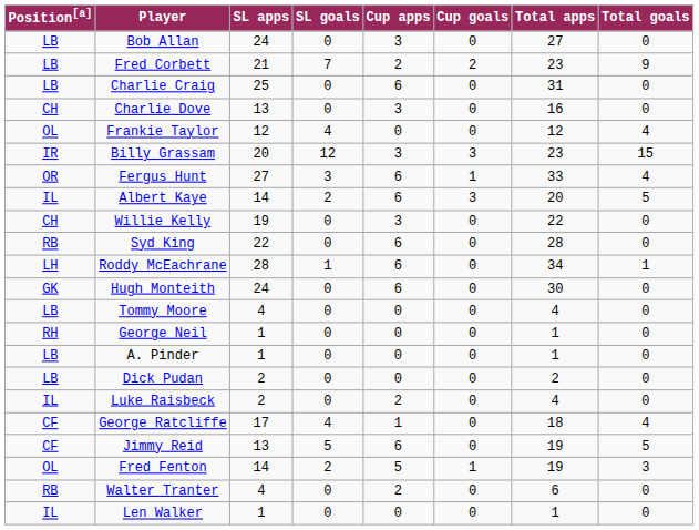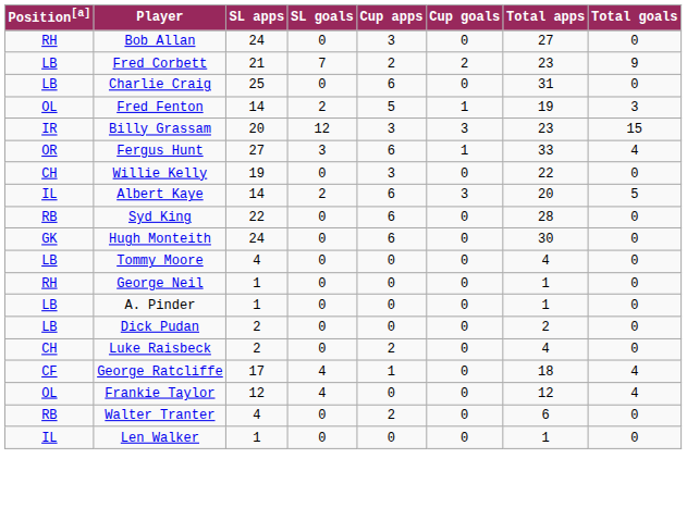 <table class="wikitable sortable"  style="text-align:center; font-size:90%; ">
 <tr>
 <th style="background:#98285c; color:white;">Position<sup>[a]</sup></th>
 <th style="background:#98285c; color:white;">Player</th>
 <th style="background:#98285c; color:white;">SL apps</th>
 <th style="background:#98285c; color:white;">SL goals</th>
 <th style="background:#98285c; color:white;">Cup apps</th>
 <th style="background:#98285c; color:white;">Cup goals</th>
 <th style="background:#98285c; color:white;">Total apps</th>
 <th style="background:#98285c; color:white;">Total goals</th>
 </tr>
 <tr>
-<td data-sort-value="3"><a href='#'>LB</a></td>
+<td data-sort-value="4"><a href='#'>RH</a></td>
 <td data-sort-value="Allan, Bob"><a href='#'>Bob Allan</a></td>
 <td>24</td>
 <td>0</td>
 <td>3</td>
 <td>0</td>
 <td>27</td>
 <td>0</td>
 </tr>
 <tr>
 <td data-sort-value="3"><a href='#'>LB</a></td>
 <td data-sort-value="Corbett, Fred"><a href='#'>Fred Corbett</a></td>
 <td>21</td>
 <td>7</td>
 <td>2</td>
 <td>2</td>
 <td>23</td>
 <td>9</td>
 </tr>
 <tr>
 <td data-sort-value="3"><a href='#'>LB</a></td>
 <td data-sort-value="Craig, Charlie"><a href='#'>Charlie Craig</a></td>
 <td>25</td>
 <td>0</td>
 <td>6</td>
 <td>0</td>
 <td>31</td>
 <td>0</td>
 </tr>
 <tr>
-<td data-sort-value="5"><a href='#'>CH</a></td>
-<td data-sort-value="Dove, Charlie"><a href='#'>Charlie Dove</a></td>
-<td>13</td>
-<td>0</td>
+<td data-sort-value="11"><a href='#'>OL</a></td>
+<td data-sort-value="Fenton, Fred"><a href='#'>Fred Fenton</a></td>
+<td>14</td>
+<td>2</td>
+<td>5</td>
+<td>1</td>
+<td>19</td>
 <td>3</td>
-<td>0</td>
-<td>16</td>
-<td>0</td>
-</tr>
-<tr>
-<td data-sort-value="11"><a href='#'>OL</a></td>
-<td data-sort-value="Taylor, Frankie"><a href='#'>Frankie Taylor</a></td>
-<td>12</td>
-<td>4</td>
-<td>0</td>
-<td>0</td>
-<td>12</td>
-<td>4</td>
 </tr>
 <tr>
 <td data-sort-value="8"><a href='#'>IR</a></td>
 <td data-sort-value="Grassam, Billy"><a href='#'>Billy Grassam</a></td>
 <td>20</td>
 <td>12</td>
 <td>3</td>
 <td>3</td>
 <td>23</td>
 <td>15</td>
 </tr>
 <tr>
 <td data-sort-value="7"><a href='#'>OR</a></td>
 <td data-sort-value="Hunt, Fergus"><a href='#'>Fergus Hunt</a></td>
 <td>27</td>
 <td>3</td>
 <td>6</td>
 <td>1</td>
 <td>33</td>
 <td>4</td>
 </tr>
 <tr>
+<td data-sort-value="5"><a href='#'>CH</a></td>
+<td data-sort-value="Kelly, Willie"><a href='#'>Willie Kelly</a></td>
+<td>19</td>
+<td>0</td>
+<td>3</td>
+<td>0</td>
+<td>22</td>
+<td>0</td>
+</tr>
+<tr>
 <td data-sort-value="10"><a href='#'>IL</a></td>
 <td data-sort-value="Kaye, Albert"><a href='#'>Albert Kaye</a></td>
 <td>14</td>
 <td>2</td>
 <td>6</td>
 <td>3</td>
 <td>20</td>
 <td>5</td>
 </tr>
 <tr>
-<td data-sort-value="5"><a href='#'>CH</a></td>
-<td data-sort-value="Kelly, Willie"><a href='#'>Willie Kelly</a></td>
-<td>19</td>
-<td>0</td>
-<td>3</td>
-<td>0</td>
-<td>22</td>
-<td>0</td>
-</tr>
-<tr>
 <td data-sort-value="2"><a href='#'>RB</a></td>
 <td data-sort-value="King, Syd"><a href='#'>Syd King</a></td>
 <td>22</td>
 <td>0</td>
 <td>6</td>
 <td>0</td>
 <td>28</td>
 <td>0</td>
-</tr>
-<tr>
-<td data-sort-value="6"><a href='#'>LH</a></td>
-<td data-sort-value="McEachrane, Roddy"><a href='#'>Roddy McEachrane</a></td>
-<td>28</td>
-<td>1</td>
-<td>6</td>
-<td>0</td>
-<td>34</td>
-<td>1</td>
 </tr>
 <tr>
 <td data-sort-value="1"><a href='#'>GK</a></td>
 <td data-sort-value="Montieth, Hugh"><a href='#'>Hugh Monteith</a></td>
 <td>24</td>
 <td>0</td>
 <td>6</td>
 <td>0</td>
 <td>30</td>
 <td>0</td>
 </tr>
 <tr>
 <td data-sort-value="3"><a href='#'>LB</a></td>
 <td data-sort-value="Moore, Tommy"><a href='#'>Tommy Moore</a></td>
 <td>4</td>
 <td>0</td>
 <td>0</td>
 <td>0</td>
 <td>4</td>
 <td>0</td>
 </tr>
 <tr>
 <td data-sort-value="4"><a href='#'>RH</a></td>
 <td data-sort-value="Neil, George"><a href='#'>George Neil</a></td>
 <td>1</td>
 <td>0</td>
 <td>0</td>
 <td>0</td>
 <td>1</td>
 <td>0</td>
 </tr>
 <tr>
 <td data-sort-value="3"><a href='#'>LB</a></td>
 <td data-sort-value="Pinder, A">A. Pinder</td>
 <td>1</td>
 <td>0</td>
 <td>0</td>
 <td>0</td>
 <td>1</td>
 <td>0</td>
 </tr>
 <tr>
 <td data-sort-value="3"><a href='#'>LB</a></td>
 <td data-sort-value="Pudan, Dick"><a href='#'>Dick Pudan</a></td>
 <td>2</td>
 <td>0</td>
 <td>0</td>
 <td>0</td>
 <td>2</td>
 <td>0</td>
 </tr>
 <tr>
-<td data-sort-value="10"><a href='#'>IL</a></td>
+<td data-sort-value="5"><a href='#'>CH</a></td>
 <td data-sort-value="Raisbeck, Luke"><a href='#'>Luke Raisbeck</a></td>
 <td>2</td>
 <td>0</td>
 <td>2</td>
 <td>0</td>
 <td>4</td>
 <td>0</td>
 </tr>
 <tr>
 <td data-sort-value="9"><a href='#'>CF</a></td>
 <td data-sort-value="Ratcliffe, George"><a href='#'>George Ratcliffe</a></td>
 <td>17</td>
 <td>4</td>
 <td>1</td>
 <td>0</td>
 <td>18</td>
 <td>4</td>
 </tr>
 <tr>
-<td data-sort-value="9"><a href='#'>CF</a></td>
-<td data-sort-value="Reid, Jimmy"><a href='#'>Jimmy Reid</a></td>
-<td>13</td>
-<td>5</td>
-<td>6</td>
+<td data-sort-value="11"><a href='#'>OL</a></td>
+<td data-sort-value="Taylor, Frankie"><a href='#'>Frankie Taylor</a></td>
+<td>12</td>
+<td>4</td>
 <td>0</td>
-<td>19</td>
-<td>5</td>
-</tr>
-<tr>
-<td data-sort-value="11"><a href='#'>OL</a></td>
-<td data-sort-value="Fenton, Fred"><a href='#'>Fred Fenton</a></td>
-<td>14</td>
-<td>2</td>
-<td>5</td>
-<td>1</td>
-<td>19</td>
-<td>3</td>
+<td>0</td>
+<td>12</td>
+<td>4</td>
 </tr>
 <tr>
 <td data-sort-value="2"><a href='#'>RB</a></td>
 <td data-sort-value="Tranter, Walter"><a href='#'>Walter Tranter</a></td>
 <td>4</td>
 <td>0</td>
 <td>2</td>
 <td>0</td>
 <td>6</td>
 <td>0</td>
 </tr>
 <tr>
 <td data-sort-value="10"><a href='#'>IL</a></td>
 <td data-sort-value="Walker, Len"><a href='#'>Len Walker</a></td>
 <td>1</td>
 <td>0</td>
 <td>0</td>
 <td>0</td>
 <td>1</td>
 <td>0</td>
 </tr>
 </table>
